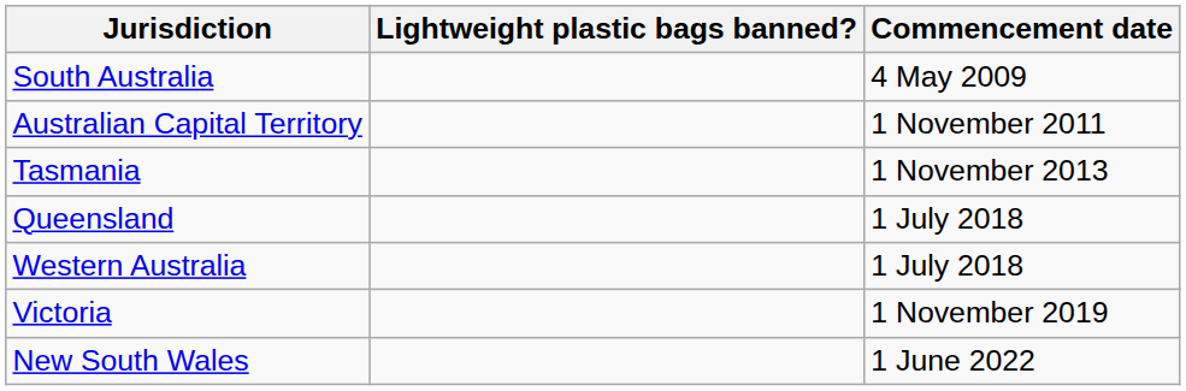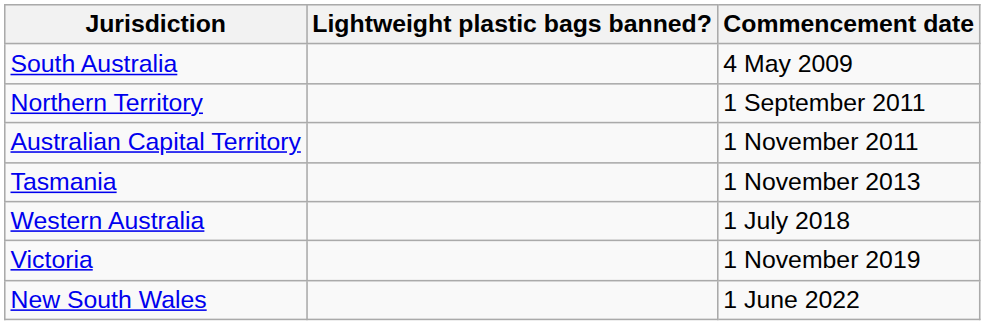 <table class="wikitable sortable">
 <tr>
 <th>Jurisdiction</th>
 <th>Lightweight plastic bags banned?</th>
 <th data-sort-type="date">Commencement date</th>
 </tr>
 <tr>
 <td><a href='#'>South Australia</a></td>
 <td></td>
 <td>4 May 2009</td>
 </tr>
 <tr>
+<td><a href='#'>Northern Territory</a></td>
+<td></td>
+<td>1 September 2011</td>
+</tr>
+<tr>
 <td><a href='#'>Australian Capital Territory</a></td>
 <td></td>
 <td>1 November 2011</td>
 </tr>
 <tr>
 <td><a href='#'>Tasmania</a></td>
 <td></td>
 <td>1 November 2013</td>
-</tr>
-<tr>
-<td><a href='#'>Queensland</a></td>
-<td></td>
-<td>1 July 2018</td>
 </tr>
 <tr>
 <td><a href='#'>Western Australia</a></td>
 <td></td>
 <td>1 July 2018</td>
 </tr>
 <tr>
 <td><a href='#'>Victoria</a></td>
 <td></td>
 <td>1 November 2019</td>
 </tr>
 <tr>
 <td><a href='#'>New South Wales</a></td>
 <td></td>
 <td>1 June 2022</td>
 </tr>
 </table>
